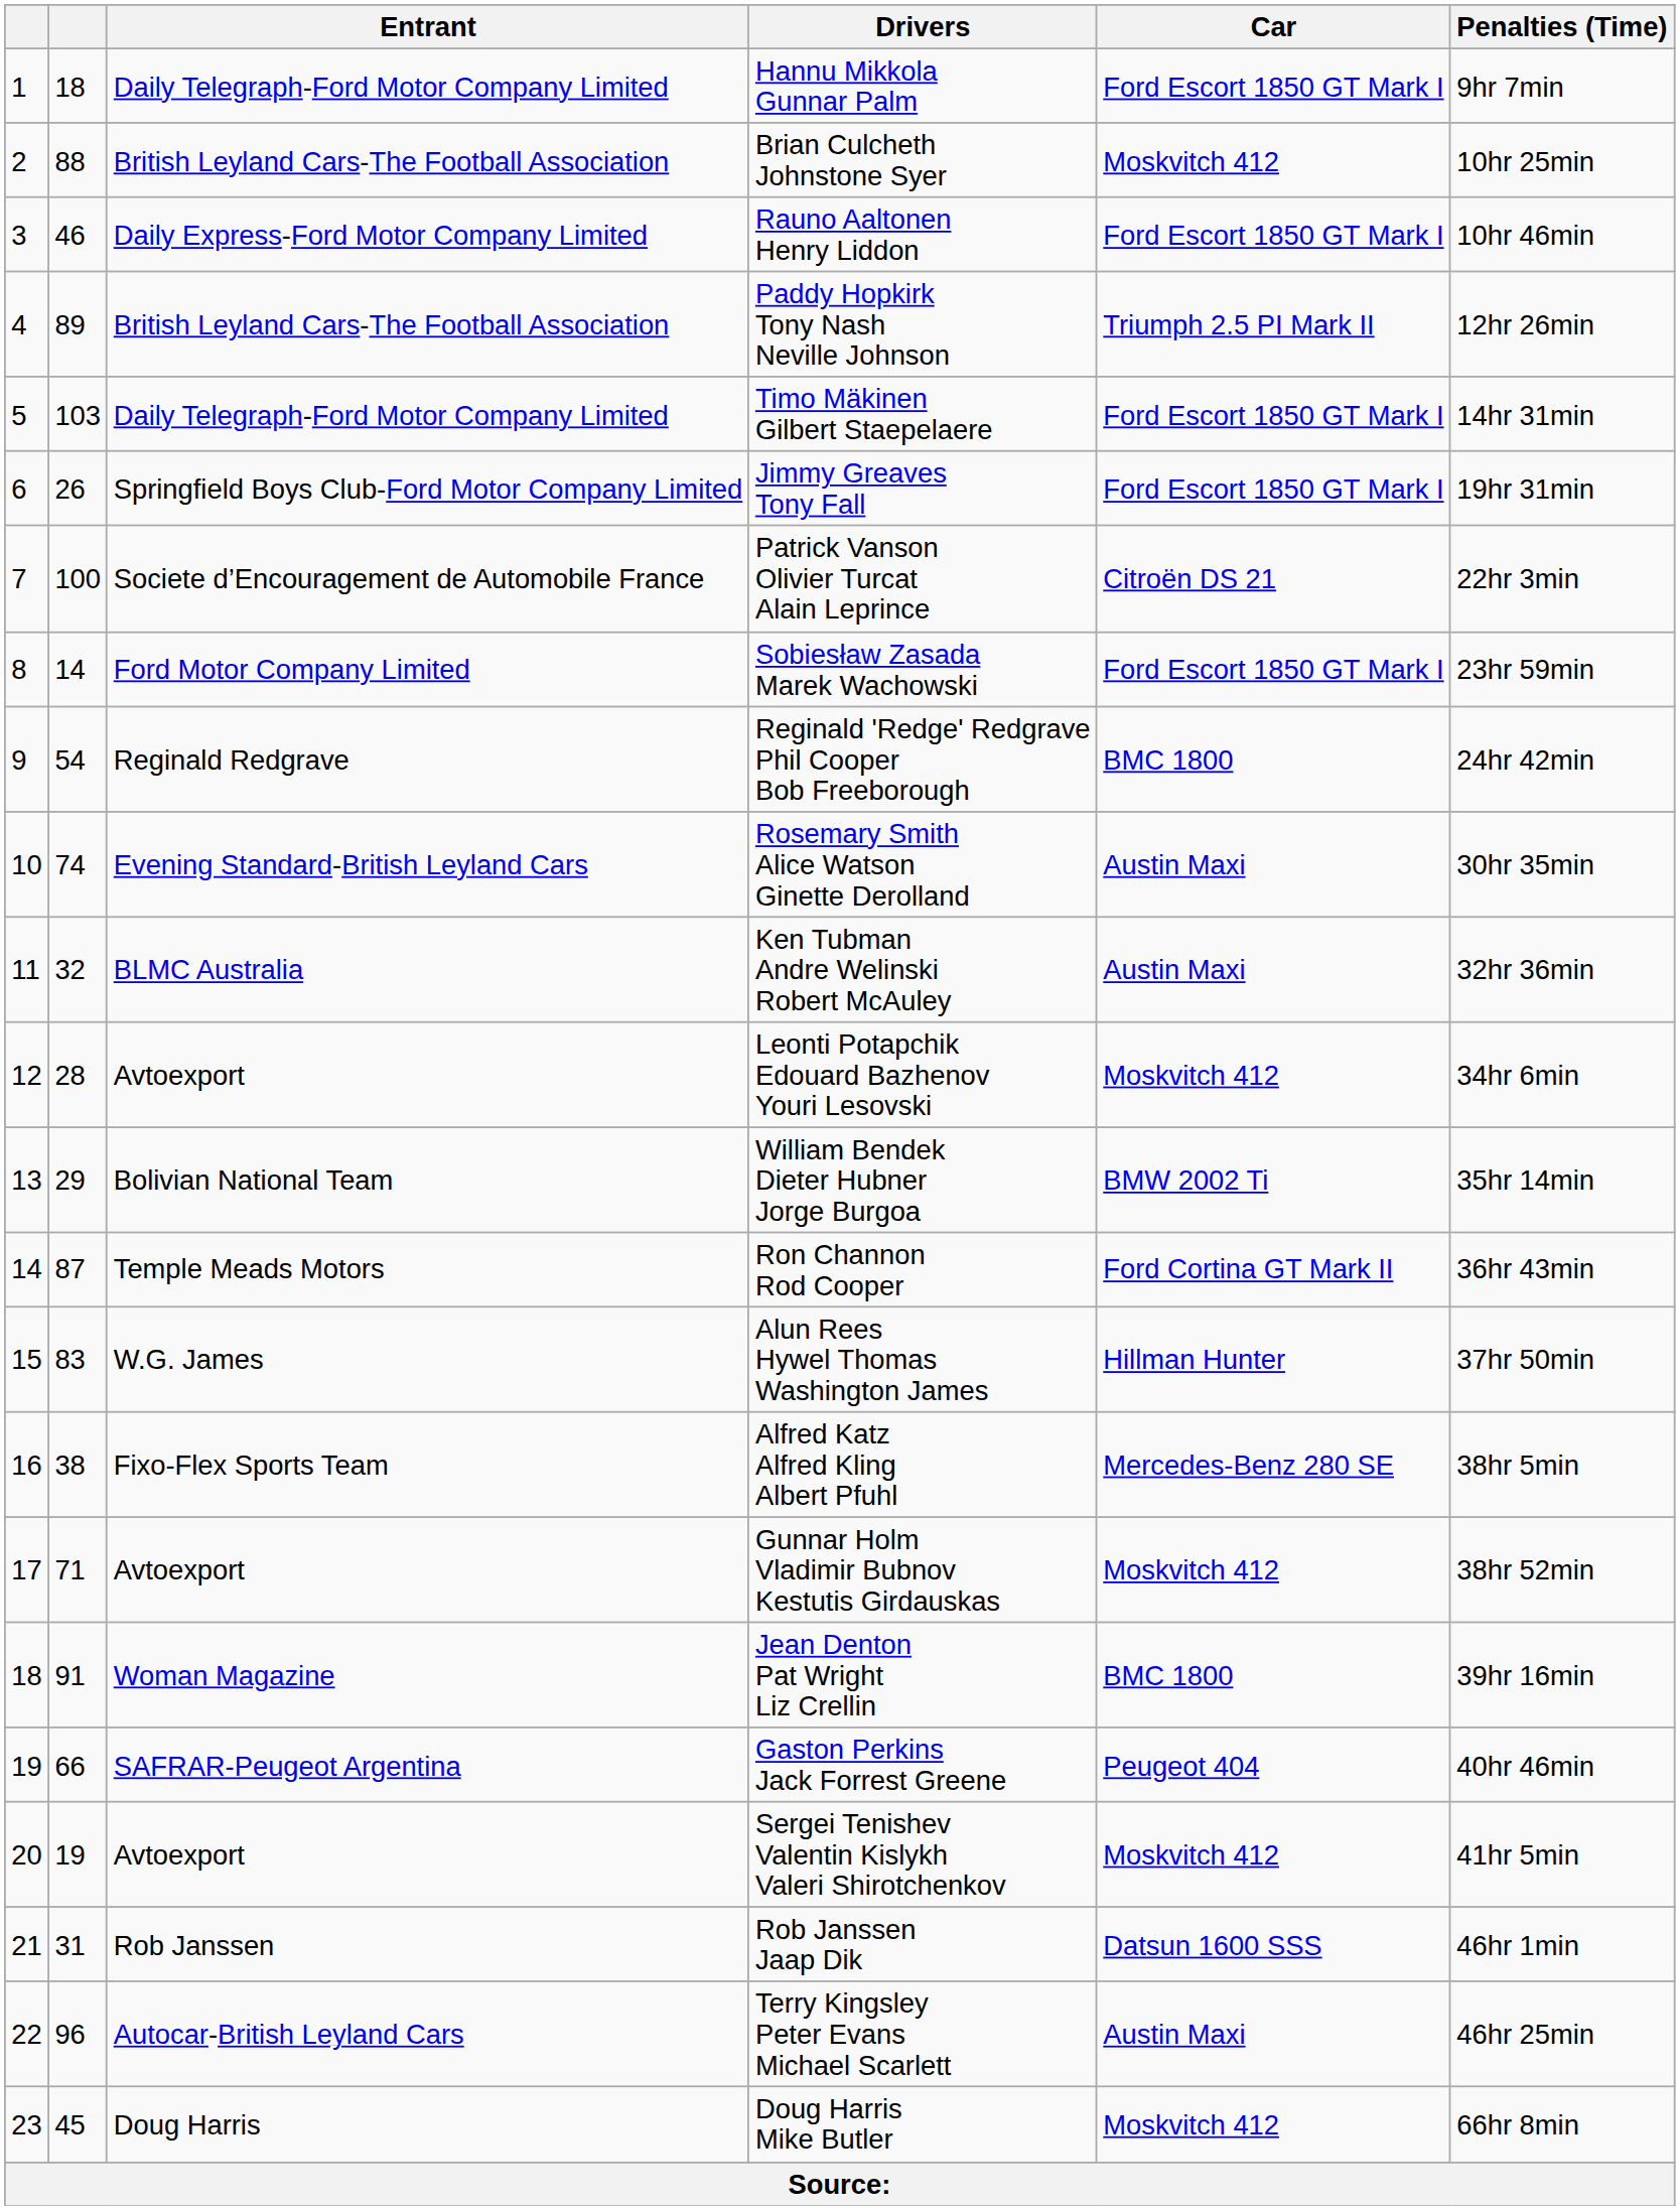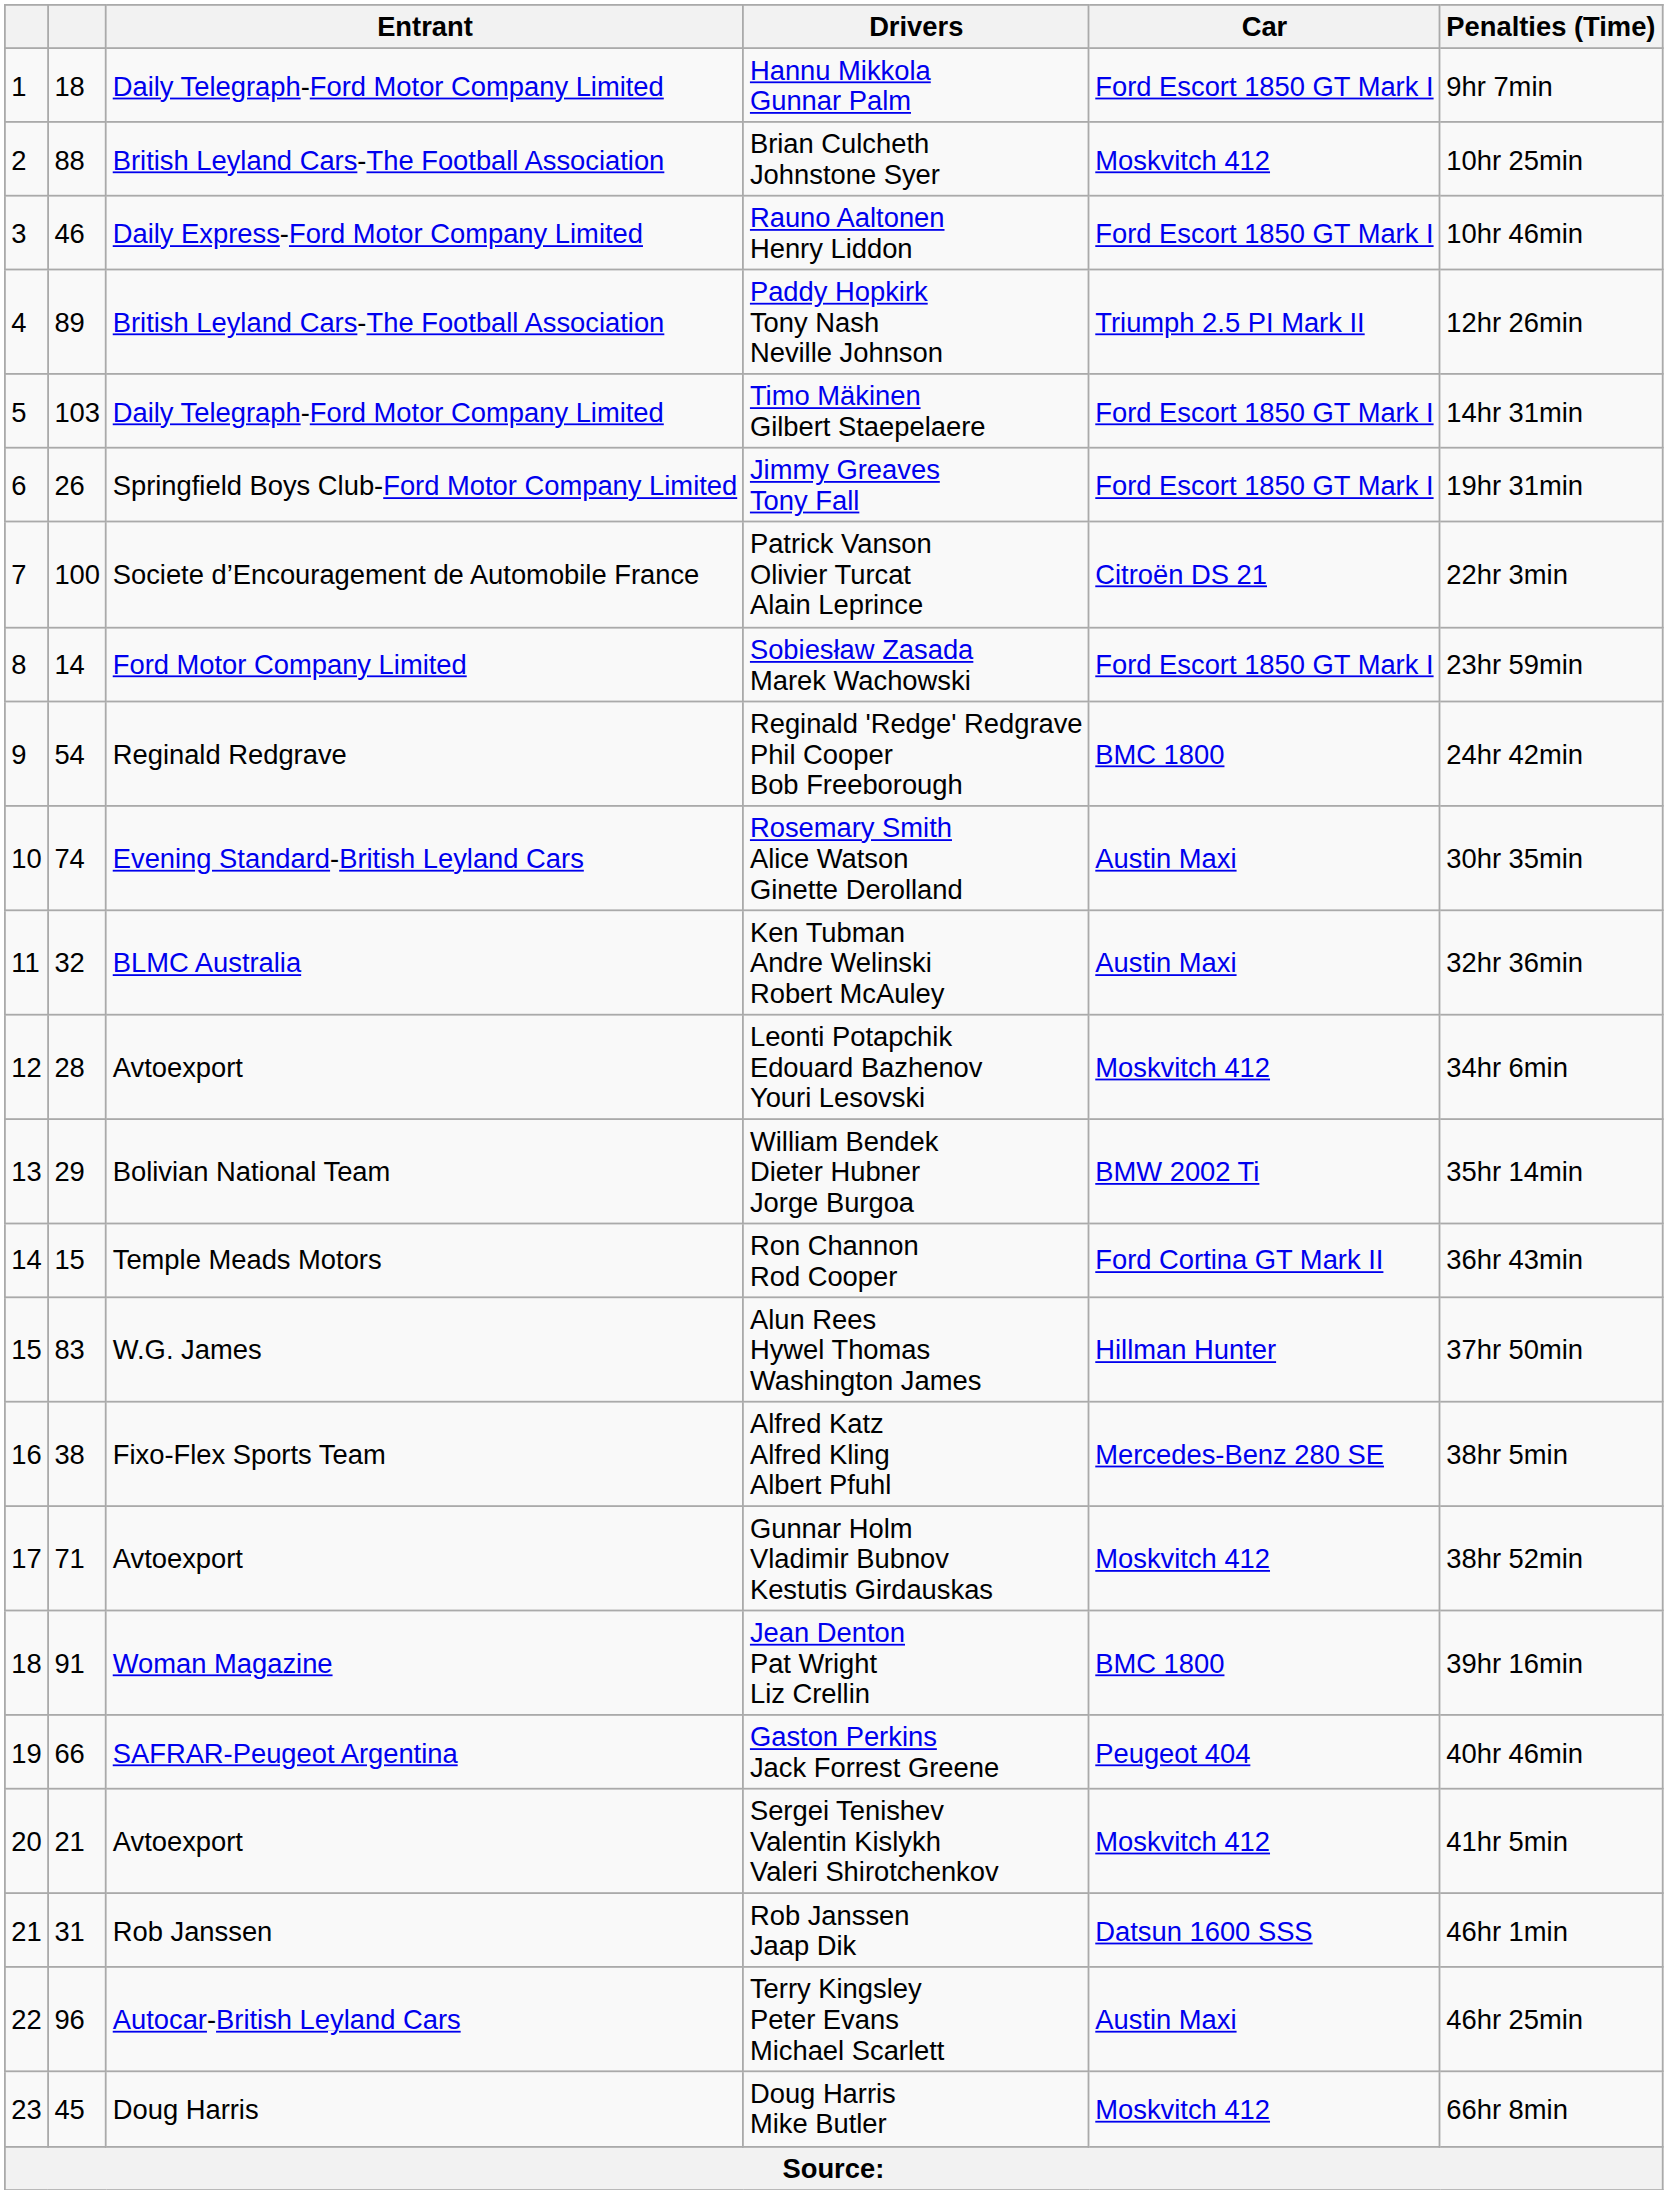 <table class="wikitable" style="text-align: left; font-size: 95%;">
 <tr>
 <th></th>
 <th></th>
 <th>Entrant</th>
 <th>Drivers</th>
 <th>Car</th>
 <th>Penalties (Time)</th>
 </tr>
 <tr>
 <td>1</td>
 <td>18</td>
 <td> <a href='#'>Daily Telegraph</a>-<a href='#'>Ford Motor Company Limited</a></td>
 <td> <a href='#'>Hannu Mikkola</a> <br>  <a href='#'>Gunnar Palm</a></td>
 <td><a href='#'>Ford Escort 1850 GT Mark I</a></td>
 <td>9hr 7min</td>
 </tr>
 <tr>
 <td>2</td>
 <td>88</td>
 <td> <a href='#'>British Leyland Cars</a>-<a href='#'>The Football Association</a></td>
 <td> Brian Culcheth <br>  Johnstone Syer</td>
 <td><a href='#'>Moskvitch 412</a></td>
 <td>10hr 25min</td>
 </tr>
 <tr>
 <td>3</td>
 <td>46</td>
 <td> <a href='#'>Daily Express</a>-<a href='#'>Ford Motor Company Limited</a></td>
 <td> <a href='#'>Rauno Aaltonen</a> <br>  Henry Liddon</td>
 <td><a href='#'>Ford Escort 1850 GT Mark I</a></td>
 <td>10hr 46min</td>
 </tr>
 <tr>
 <td>4</td>
 <td>89</td>
 <td> <a href='#'>British Leyland Cars</a>-<a href='#'>The Football Association</a></td>
 <td> <a href='#'>Paddy Hopkirk</a> <br>  Tony Nash <br>  Neville Johnson</td>
 <td><a href='#'>Triumph 2.5 PI Mark II</a></td>
 <td>12hr 26min</td>
 </tr>
 <tr>
 <td>5</td>
 <td>103</td>
 <td> <a href='#'>Daily Telegraph</a>-<a href='#'>Ford Motor Company Limited</a></td>
 <td> <a href='#'>Timo Mäkinen</a> <br>  Gilbert Staepelaere</td>
 <td><a href='#'>Ford Escort 1850 GT Mark I</a></td>
 <td>14hr 31min</td>
 </tr>
 <tr>
 <td>6</td>
 <td>26</td>
 <td> Springfield Boys Club-<a href='#'>Ford Motor Company Limited</a></td>
 <td> <a href='#'>Jimmy Greaves</a> <br>  <a href='#'>Tony Fall</a></td>
 <td><a href='#'>Ford Escort 1850 GT Mark I</a></td>
 <td>19hr 31min</td>
 </tr>
 <tr>
 <td>7</td>
 <td>100</td>
 <td> Societe d’Encouragement de Automobile France</td>
 <td> Patrick Vanson <br>  Olivier Turcat <br>  Alain Leprince</td>
 <td><a href='#'>Citroën DS 21</a></td>
 <td>22hr 3min</td>
 </tr>
 <tr>
 <td>8</td>
 <td>14</td>
 <td> <a href='#'>Ford Motor Company Limited</a></td>
 <td> <a href='#'>Sobiesław Zasada</a> <br>  Marek Wachowski</td>
 <td><a href='#'>Ford Escort 1850 GT Mark I</a></td>
 <td>23hr 59min</td>
 </tr>
 <tr>
 <td>9</td>
 <td>54</td>
 <td> Reginald Redgrave</td>
 <td> Reginald 'Redge' Redgrave <br>  Phil Cooper <br>  Bob Freeborough</td>
 <td><a href='#'>BMC 1800</a></td>
 <td>24hr 42min</td>
 </tr>
 <tr>
 <td>10</td>
 <td>74</td>
 <td> <a href='#'>Evening Standard</a>-<a href='#'>British Leyland Cars</a></td>
 <td> <a href='#'>Rosemary Smith</a> <br>  Alice Watson <br>  Ginette Derolland</td>
 <td><a href='#'>Austin Maxi</a></td>
 <td>30hr 35min</td>
 </tr>
 <tr>
 <td>11</td>
 <td>32</td>
 <td> <a href='#'>BLMC Australia</a></td>
 <td> Ken Tubman <br>  Andre Welinski <br>  Robert McAuley</td>
 <td><a href='#'>Austin Maxi</a></td>
 <td>32hr 36min</td>
 </tr>
 <tr>
 <td>12</td>
 <td>28</td>
 <td> Avtoexport</td>
 <td> Leonti Potapchik <br>  Edouard Bazhenov <br>  Youri Lesovski</td>
 <td><a href='#'>Moskvitch 412</a></td>
 <td>34hr 6min</td>
 </tr>
 <tr>
 <td>13</td>
 <td>29</td>
 <td> Bolivian National Team</td>
 <td> William Bendek <br>  Dieter Hubner <br>  Jorge Burgoa</td>
 <td><a href='#'>BMW 2002 Ti</a></td>
 <td>35hr 14min</td>
 </tr>
 <tr>
 <td>14</td>
-<td>87</td>
+<td>15</td>
 <td> Temple Meads Motors</td>
 <td> Ron Channon <br>  Rod Cooper</td>
 <td><a href='#'>Ford Cortina GT Mark II</a></td>
 <td>36hr 43min</td>
 </tr>
 <tr>
 <td>15</td>
 <td>83</td>
 <td> W.G. James</td>
 <td> Alun Rees <br>  Hywel Thomas <br>  Washington James</td>
 <td><a href='#'>Hillman Hunter</a></td>
 <td>37hr 50min</td>
 </tr>
 <tr>
 <td>16</td>
 <td>38</td>
 <td> Fixo-Flex Sports Team</td>
 <td> Alfred Katz <br>  Alfred Kling <br>  Albert Pfuhl</td>
 <td><a href='#'>Mercedes-Benz 280 SE</a></td>
 <td>38hr 5min</td>
 </tr>
 <tr>
 <td>17</td>
 <td>71</td>
 <td> Avtoexport</td>
 <td> Gunnar Holm <br>  Vladimir Bubnov <br>  Kestutis Girdauskas</td>
 <td><a href='#'>Moskvitch 412</a></td>
 <td>38hr 52min</td>
 </tr>
 <tr>
 <td>18</td>
 <td>91</td>
 <td> <a href='#'>Woman Magazine</a></td>
 <td> <a href='#'>Jean Denton</a> <br>  Pat Wright <br>  Liz Crellin</td>
 <td><a href='#'>BMC 1800</a></td>
 <td>39hr 16min</td>
 </tr>
 <tr>
 <td>19</td>
 <td>66</td>
 <td> <a href='#'>SAFRAR-Peugeot Argentina</a></td>
 <td> <a href='#'>Gaston Perkins</a> <br>  Jack Forrest Greene</td>
 <td><a href='#'>Peugeot 404</a></td>
 <td>40hr 46min</td>
 </tr>
 <tr>
 <td>20</td>
-<td>19</td>
+<td>21</td>
 <td> Avtoexport</td>
 <td> Sergei Tenishev <br>  Valentin Kislykh <br>  Valeri Shirotchenkov</td>
 <td><a href='#'>Moskvitch 412</a></td>
 <td>41hr 5min</td>
 </tr>
 <tr>
 <td>21</td>
 <td>31</td>
 <td> Rob Janssen</td>
 <td> Rob Janssen <br>  Jaap Dik</td>
 <td><a href='#'>Datsun 1600 SSS</a></td>
 <td>46hr 1min</td>
 </tr>
 <tr>
 <td>22</td>
 <td>96</td>
 <td> <a href='#'>Autocar</a>-<a href='#'>British Leyland Cars</a></td>
 <td> Terry Kingsley <br>  Peter Evans <br>  Michael Scarlett</td>
 <td><a href='#'>Austin Maxi</a></td>
 <td>46hr 25min</td>
 </tr>
 <tr>
 <td>23</td>
 <td>45</td>
 <td> Doug Harris</td>
 <td> Doug Harris <br>  Mike Butler</td>
 <td><a href='#'>Moskvitch 412</a></td>
 <td>66hr 8min</td>
 </tr>
 <tr>
 <th colspan=6>Source:</th>
 </tr>
 </table>
